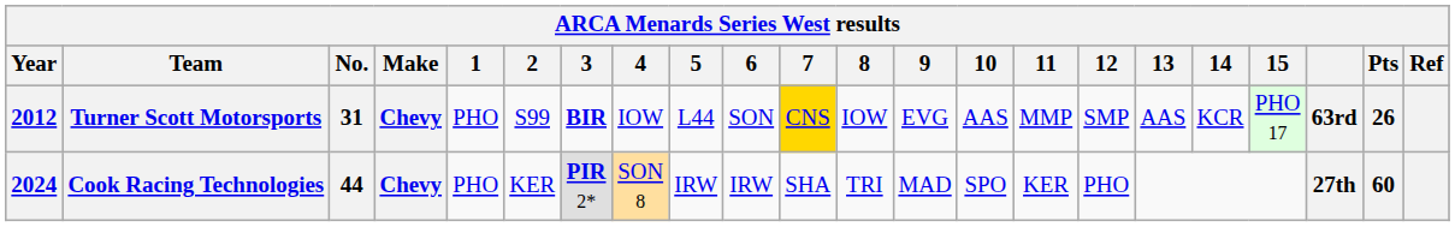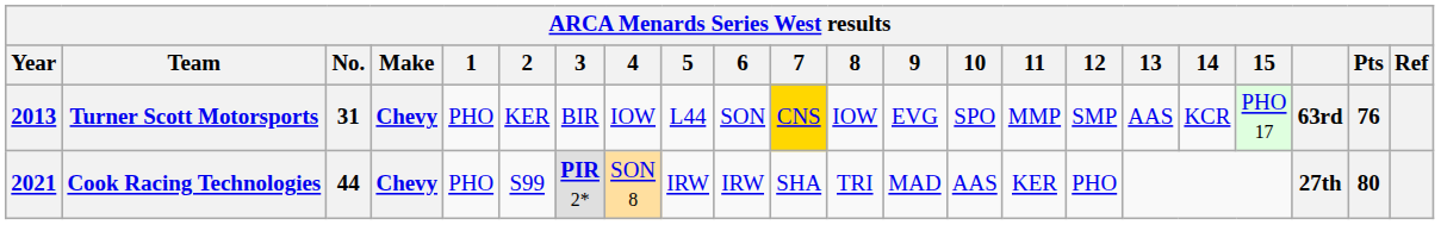 <table class="wikitable" style="text-align:center; font-size:75%">
 <tr>
 <th colspan=23><a href='#'>ARCA Menards Series West</a> results</th>
 </tr>
 <tr>
 <th>Year</th>
 <th>Team</th>
 <th>No.</th>
 <th>Make</th>
 <th>1</th>
 <th>2</th>
 <th>3</th>
 <th>4</th>
 <th>5</th>
 <th>6</th>
 <th>7</th>
 <th>8</th>
 <th>9</th>
 <th>10</th>
 <th>11</th>
 <th>12</th>
 <th>13</th>
 <th>14</th>
 <th>15</th>
 <th></th>
 <th>Pts</th>
 <th>Ref</th>
 </tr>
 <tr>
-<th><a href='#'>2012</a></th>
+<th><a href='#'>2013</a></th>
 <th><a href='#'>Turner Scott Motorsports</a></th>
 <th>31</th>
 <th><a href='#'>Chevy</a></th>
 <td><a href='#'>PHO</a></td>
-<td><a href='#'>S99</a></td>
-<td><strong><a href='#'>BIR</a></strong></td>
+<td><a href='#'>KER</a></td>
+<td><a href='#'>BIR</a></td>
 <td><a href='#'>IOW</a></td>
 <td><a href='#'>L44</a></td>
 <td><a href='#'>SON</a></td>
 <td style="background: gold;"><a href='#'>CNS</a></td>
 <td><a href='#'>IOW</a></td>
 <td><a href='#'>EVG</a></td>
-<td><a href='#'>AAS</a></td>
+<td><a href='#'>SPO</a></td>
 <td><a href='#'>MMP</a></td>
 <td><a href='#'>SMP</a></td>
 <td><a href='#'>AAS</a></td>
 <td><a href='#'>KCR</a></td>
 <td style="background:#DFFFDF;"><a href='#'>PHO</a><br><small>17</small></td>
 <th>63rd</th>
-<th>26</th>
+<th>76</th>
 <th></th>
 </tr>
 <tr>
-<th><a href='#'>2024</a></th>
+<th><a href='#'>2021</a></th>
 <th><a href='#'>Cook Racing Technologies</a></th>
 <th>44</th>
 <th><a href='#'>Chevy</a></th>
 <td><a href='#'>PHO</a></td>
-<td><a href='#'>KER</a></td>
+<td><a href='#'>S99</a></td>
 <td style="background:#DFDFDF;"><strong><a href='#'>PIR</a></strong><br><small>2*</small></td>
 <td style="background:#FFDF9F;"><a href='#'>SON</a><br><small>8</small></td>
 <td><a href='#'>IRW</a></td>
 <td><a href='#'>IRW</a></td>
 <td><a href='#'>SHA</a></td>
 <td><a href='#'>TRI</a></td>
 <td><a href='#'>MAD</a></td>
-<td><a href='#'>SPO</a></td>
+<td><a href='#'>AAS</a></td>
 <td><a href='#'>KER</a></td>
 <td><a href='#'>PHO</a></td>
 <td colspan=3></td>
 <th>27th</th>
-<th>60</th>
+<th>80</th>
 <th></th>
 </tr>
 </table>
